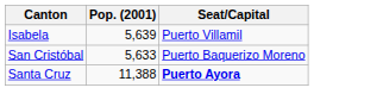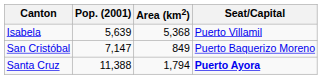 <table class="wikitable sortable">
 <tr>
 <th>Canton</th>
 <th>Pop. (2001)</th>
+<th>Area (km<sup>2</sup>)</th>
 <th>Seat/Capital</th>
 </tr>
 <tr>
 <td><a href='#'>Isabela</a></td>
 <td align=right>5,639</td>
+<td align=right>5,368</td>
 <td><a href='#'>Puerto Villamil</a></td>
 </tr>
 <tr>
 <td><a href='#'>San Cristóbal</a></td>
-<td align=right>5,633</td>
+<td align=right>7,147</td>
+<td align=right>849</td>
 <td><a href='#'>Puerto Baquerizo Moreno</a></td>
 </tr>
 <tr>
 <td><a href='#'>Santa Cruz</a></td>
 <td align=right>11,388</td>
+<td align=right>1,794</td>
 <td><strong><a href='#'>Puerto Ayora</a></strong></td>
 </tr>
 </table>
